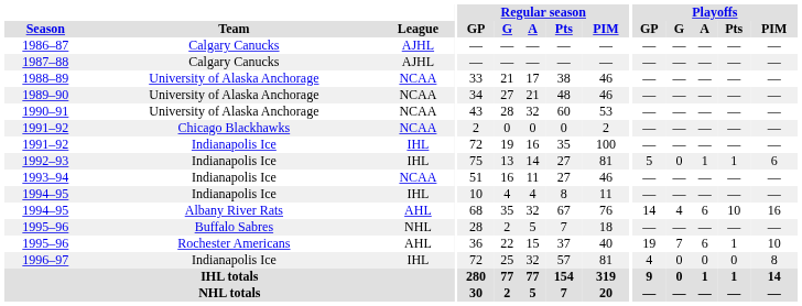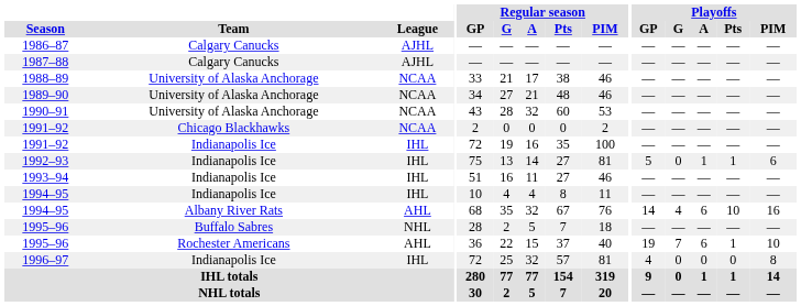 <table border="0" cellpadding="1" cellspacing="0" style="text-align:center; width:60em">
 <tr bgcolor="#e0e0e0">
 <th colspan="3" bgcolor="#ffffff"></th>
 <th rowspan="100" bgcolor="#ffffff"></th>
 <th colspan="5"><a href='#'>Regular season</a></th>
 <th rowspan="100" bgcolor="#ffffff"></th>
 <th colspan="5"><a href='#'>Playoffs</a></th>
 </tr>
 <tr bgcolor="#e0e0e0">
 <th><a href='#'>Season</a></th>
 <th>Team</th>
 <th>League</th>
 <th>GP</th>
 <th><a href='#'>G</a></th>
 <th><a href='#'>A</a></th>
 <th><a href='#'>Pts</a></th>
 <th><a href='#'>PIM</a></th>
 <th>GP</th>
 <th>G</th>
 <th>A</th>
 <th>Pts</th>
 <th>PIM</th>
 </tr>
 <tr>
 <td><a href='#'>1986–87</a></td>
 <td><a href='#'>Calgary Canucks</a></td>
 <td><a href='#'>AJHL</a></td>
 <td>—</td>
 <td>—</td>
 <td>—</td>
 <td>—</td>
 <td>—</td>
 <td>—</td>
 <td>—</td>
 <td>—</td>
 <td>—</td>
 <td>—</td>
 </tr>
 <tr bgcolor="#f0f0f0">
 <td><a href='#'>1987–88</a></td>
 <td>Calgary Canucks</td>
 <td>AJHL</td>
 <td>—</td>
 <td>—</td>
 <td>—</td>
 <td>—</td>
 <td>—</td>
 <td>—</td>
 <td>—</td>
 <td>—</td>
 <td>—</td>
 <td>—</td>
 </tr>
 <tr>
 <td><a href='#'>1988–89</a></td>
 <td><a href='#'>University of Alaska Anchorage</a></td>
 <td><a href='#'>NCAA</a></td>
 <td>33</td>
 <td>21</td>
 <td>17</td>
 <td>38</td>
 <td>46</td>
 <td>—</td>
 <td>—</td>
 <td>—</td>
 <td>—</td>
 <td>—</td>
 </tr>
 <tr bgcolor="#f0f0f0">
 <td><a href='#'>1989–90</a></td>
 <td>University of Alaska Anchorage</td>
 <td>NCAA</td>
 <td>34</td>
 <td>27</td>
 <td>21</td>
 <td>48</td>
 <td>46</td>
 <td>—</td>
 <td>—</td>
 <td>—</td>
 <td>—</td>
 <td>—</td>
 </tr>
 <tr>
 <td><a href='#'>1990–91</a></td>
 <td>University of Alaska Anchorage</td>
 <td>NCAA</td>
 <td>43</td>
 <td>28</td>
 <td>32</td>
 <td>60</td>
 <td>53</td>
 <td>—</td>
 <td>—</td>
 <td>—</td>
 <td>—</td>
 <td>—</td>
 </tr>
 <tr bgcolor="#f0f0f0">
 <td><a href='#'>1991–92</a></td>
 <td><a href='#'>Chicago Blackhawks</a></td>
 <td><a href='#'>NCAA</a></td>
 <td>2</td>
 <td>0</td>
 <td>0</td>
 <td>0</td>
 <td>2</td>
 <td>—</td>
 <td>—</td>
 <td>—</td>
 <td>—</td>
 <td>—</td>
 </tr>
 <tr>
 <td><a href='#'>1991–92</a></td>
 <td><a href='#'>Indianapolis Ice</a></td>
 <td><a href='#'>IHL</a></td>
 <td>72</td>
 <td>19</td>
 <td>16</td>
 <td>35</td>
 <td>100</td>
 <td>—</td>
 <td>—</td>
 <td>—</td>
 <td>—</td>
 <td>—</td>
 </tr>
 <tr bgcolor="#f0f0f0">
 <td><a href='#'>1992–93</a></td>
 <td>Indianapolis Ice</td>
 <td>IHL</td>
 <td>75</td>
 <td>13</td>
 <td>14</td>
 <td>27</td>
 <td>81</td>
 <td>5</td>
 <td>0</td>
 <td>1</td>
 <td>1</td>
 <td>6</td>
 </tr>
 <tr>
 <td><a href='#'>1993–94</a></td>
 <td>Indianapolis Ice</td>
-<td><a href='#'>NCAA</a></td>
+<td>IHL</td>
 <td>51</td>
 <td>16</td>
 <td>11</td>
 <td>27</td>
 <td>46</td>
 <td>—</td>
 <td>—</td>
 <td>—</td>
 <td>—</td>
 <td>—</td>
 </tr>
 <tr bgcolor="#f0f0f0">
 <td><a href='#'>1994–95</a></td>
 <td>Indianapolis Ice</td>
 <td>IHL</td>
 <td>10</td>
 <td>4</td>
 <td>4</td>
 <td>8</td>
 <td>11</td>
 <td>—</td>
 <td>—</td>
 <td>—</td>
 <td>—</td>
 <td>—</td>
 </tr>
 <tr>
 <td><a href='#'>1994–95</a></td>
 <td><a href='#'>Albany River Rats</a></td>
 <td><a href='#'>AHL</a></td>
 <td>68</td>
 <td>35</td>
 <td>32</td>
 <td>67</td>
 <td>76</td>
 <td>14</td>
 <td>4</td>
 <td>6</td>
 <td>10</td>
 <td>16</td>
 </tr>
 <tr bgcolor="#f0f0f0">
 <td><a href='#'>1995–96</a></td>
 <td><a href='#'>Buffalo Sabres</a></td>
 <td>NHL</td>
 <td>28</td>
 <td>2</td>
 <td>5</td>
 <td>7</td>
 <td>18</td>
 <td>—</td>
 <td>—</td>
 <td>—</td>
 <td>—</td>
 <td>—</td>
 </tr>
 <tr>
 <td><a href='#'>1995–96</a></td>
 <td><a href='#'>Rochester Americans</a></td>
 <td>AHL</td>
 <td>36</td>
 <td>22</td>
 <td>15</td>
 <td>37</td>
 <td>40</td>
 <td>19</td>
 <td>7</td>
 <td>6</td>
 <td>1</td>
 <td>10</td>
 </tr>
 <tr bgcolor="#f0f0f0">
 <td><a href='#'>1996–97</a></td>
 <td>Indianapolis Ice</td>
 <td>IHL</td>
 <td>72</td>
 <td>25</td>
 <td>32</td>
 <td>57</td>
 <td>81</td>
 <td>4</td>
 <td>0</td>
 <td>0</td>
 <td>0</td>
 <td>8</td>
 </tr>
 <tr bgcolor="#e0e0e0">
 <th colspan="3">IHL totals</th>
 <th>280</th>
 <th>77</th>
 <th>77</th>
 <th>154</th>
 <th>319</th>
 <th>9</th>
 <th>0</th>
 <th>1</th>
 <th>1</th>
 <th>14</th>
 </tr>
 <tr bgcolor="#e0e0e0">
 <th colspan="3">NHL totals</th>
 <th>30</th>
 <th>2</th>
 <th>5</th>
 <th>7</th>
 <th>20</th>
 <th>—</th>
 <th>—</th>
 <th>—</th>
 <th>—</th>
 <th>—</th>
 </tr>
 </table>
